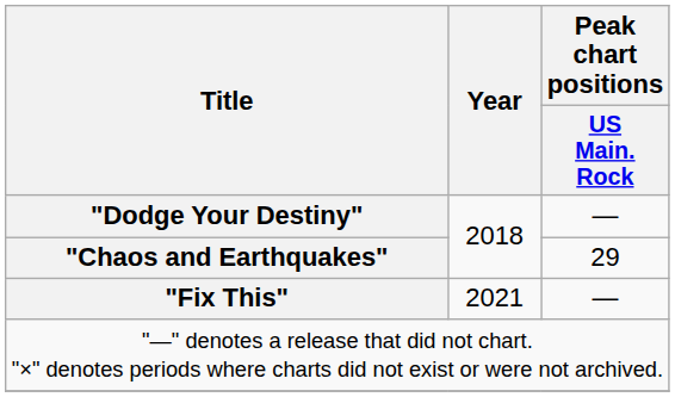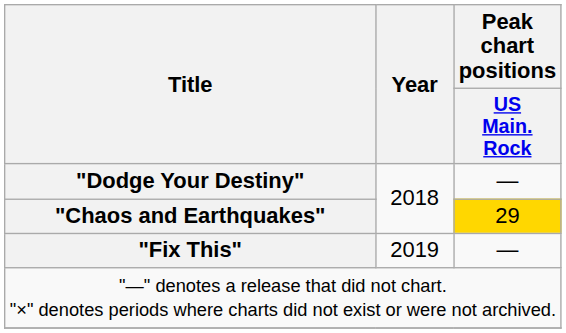 <table class="wikitable plainrowheaders" style="text-align:center;">
 <tr>
 <th scope="col" rowspan="2">Title</th>
 <th scope="col" rowspan="2">Year</th>
 <th scope="col" colspan="1">Peak chart positions</th>
 </tr>
 <tr>
 <th scope="col" style="width:3em;font-size:90%;"><a href='#'>US<br>Main. Rock</a><br></th>
 </tr>
 <tr>
 <th scope="row">"Dodge Your Destiny"</th>
 <td rowspan="2">2018</td>
 <td>—</td>
 </tr>
 <tr>
 <th scope="row">"Chaos and Earthquakes"</th>
-<td>29</td>
+<td style="background: gold;">29</td>
 </tr>
 <tr>
 <th scope="row">"Fix This"</th>
-<td>2021</td>
+<td>2019</td>
 <td>—</td>
 </tr>
 <tr>
 <td colspan="8"><small>"—" denotes a release that did not chart.</small><br><small>"×" denotes periods where charts did not exist or were not archived.</small></td>
 </tr>
 <tr>
 </tr>
 </table>
